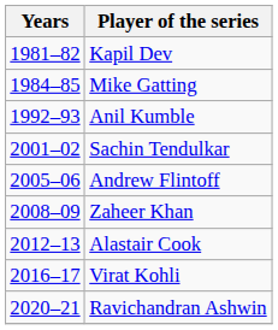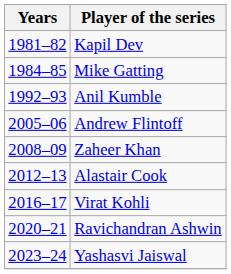 <table class="wikitable sortable">
 <tr>
 <th scope="col">Years</th>
 <th scope="col" class="unsortable">Player of the series</th>
 </tr>
 <tr>
 <td><a href='#'>1981–82</a></td>
 <td> <a href='#'>Kapil Dev</a></td>
 </tr>
 <tr>
 <td><a href='#'>1984–85</a></td>
 <td> <a href='#'>Mike Gatting</a></td>
 </tr>
 <tr>
 <td><a href='#'>1992–93</a></td>
 <td> <a href='#'>Anil Kumble</a></td>
-</tr>
-<tr>
-<td><a href='#'>2001–02</a></td>
-<td> <a href='#'>Sachin Tendulkar</a></td>
 </tr>
 <tr>
 <td><a href='#'>2005–06</a></td>
 <td> <a href='#'>Andrew Flintoff</a></td>
 </tr>
 <tr>
 <td><a href='#'>2008–09</a></td>
 <td> <a href='#'>Zaheer Khan</a></td>
 </tr>
 <tr>
 <td><a href='#'>2012–13</a></td>
 <td> <a href='#'>Alastair Cook</a></td>
 </tr>
 <tr>
 <td><a href='#'>2016–17</a></td>
 <td> <a href='#'>Virat Kohli</a></td>
 </tr>
 <tr>
 <td><a href='#'>2020–21</a></td>
 <td> <a href='#'>Ravichandran Ashwin</a></td>
 </tr>
 <tr>
+<td><a href='#'>2023–24</a></td>
+<td> <a href='#'>Yashasvi Jaiswal</a></td>
+</tr>
+<tr>
 </tr>
 </table>
